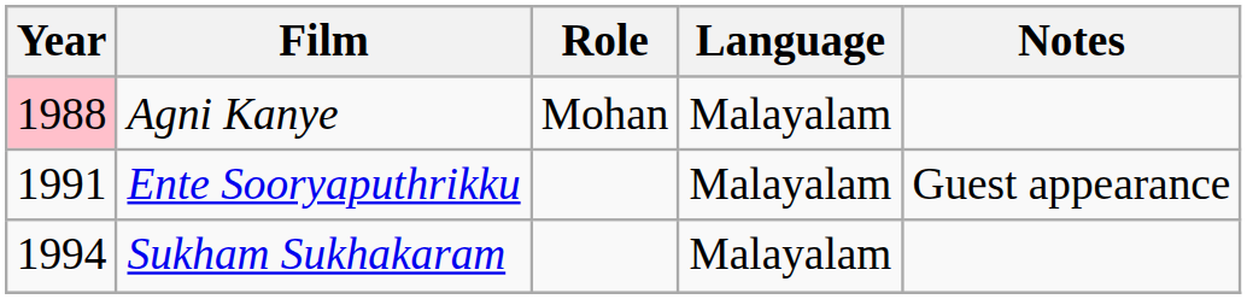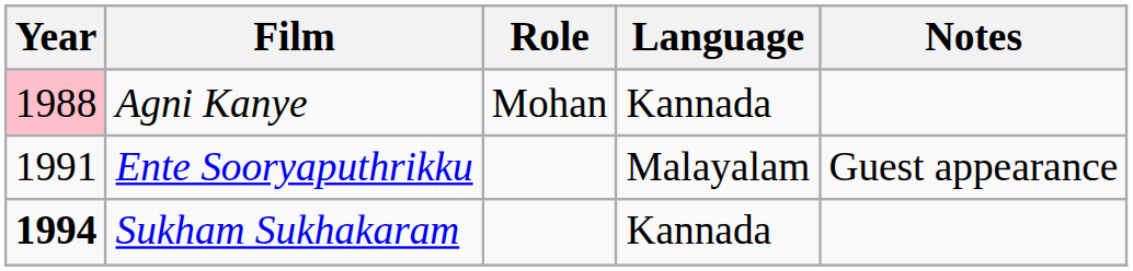 <table class="wikitable sortable">
 <tr style="background:#ccc; text-align:center;">
 <th>Year</th>
 <th>Film</th>
 <th>Role</th>
 <th>Language</th>
 <th>Notes</th>
 </tr>
 <tr>
 <td style="background: pink;">1988</td>
 <td><em>Agni Kanye</em></td>
 <td>Mohan</td>
-<td>Malayalam</td>
+<td>Kannada</td>
 <td></td>
 </tr>
 <tr>
 <td>1991</td>
 <td><em><a href='#'>Ente Sooryaputhrikku</a></em></td>
 <td></td>
 <td>Malayalam</td>
 <td>Guest appearance</td>
 </tr>
 <tr>
-<td>1994</td>
+<td><strong>1994</strong></td>
 <td><em><a href='#'>Sukham Sukhakaram</a></em></td>
 <td></td>
-<td>Malayalam</td>
+<td>Kannada</td>
 <td></td>
 </tr>
 <tr>
 </tr>
 </table>
